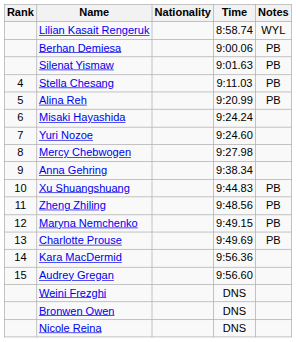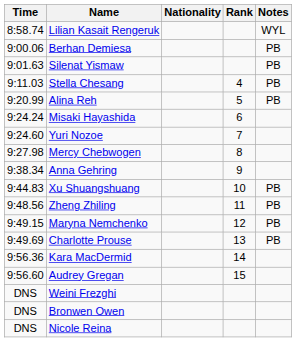 <table class="wikitable sortable" style="text-align:center">
 <tr>
-<th>Rank</th>
+<th>Time</th>
 <th>Name</th>
 <th>Nationality</th>
-<th>Time</th>
+<th>Rank</th>
 <th>Notes</th>
 </tr>
 <tr>
-<td></td>
+<td>8:58.74</td>
 <td align="left"><a href='#'>Lilian Kasait Rengeruk</a></td>
 <td align=left></td>
-<td>8:58.74</td>
+<td></td>
 <td>WYL</td>
 </tr>
 <tr>
-<td></td>
+<td>9:00.06</td>
 <td align="left"><a href='#'>Berhan Demiesa</a></td>
 <td align=left></td>
-<td>9:00.06</td>
+<td></td>
 <td>PB</td>
 </tr>
 <tr>
-<td></td>
+<td>9:01.63</td>
 <td align="left"><a href='#'>Silenat Yismaw</a></td>
 <td align=left></td>
-<td>9:01.63</td>
+<td></td>
 <td>PB</td>
 </tr>
 <tr>
-<td>4</td>
+<td>9:11.03</td>
 <td align="left"><a href='#'>Stella Chesang</a></td>
 <td align=left></td>
-<td>9:11.03</td>
+<td>4</td>
 <td>PB</td>
 </tr>
 <tr>
-<td>5</td>
+<td>9:20.99</td>
 <td align="left"><a href='#'>Alina Reh</a></td>
 <td align=left></td>
-<td>9:20.99</td>
+<td>5</td>
 <td>PB</td>
 </tr>
 <tr>
-<td>6</td>
+<td>9:24.24</td>
 <td align="left"><a href='#'>Misaki Hayashida</a></td>
 <td align=left></td>
-<td>9:24.24</td>
+<td>6</td>
 <td></td>
 </tr>
 <tr>
-<td>7</td>
+<td>9:24.60</td>
 <td align="left"><a href='#'>Yuri Nozoe</a></td>
 <td align=left></td>
-<td>9:24.60</td>
+<td>7</td>
 <td></td>
 </tr>
 <tr>
-<td>8</td>
+<td>9:27.98</td>
 <td align="left"><a href='#'>Mercy Chebwogen</a></td>
 <td align=left></td>
-<td>9:27.98</td>
+<td>8</td>
 <td></td>
 </tr>
 <tr>
-<td>9</td>
+<td>9:38.34</td>
 <td align="left"><a href='#'>Anna Gehring</a></td>
 <td align=left></td>
-<td>9:38.34</td>
+<td>9</td>
 <td></td>
 </tr>
 <tr>
-<td>10</td>
+<td>9:44.83</td>
 <td align="left"><a href='#'>Xu Shuangshuang</a></td>
 <td align=left></td>
-<td>9:44.83</td>
+<td>10</td>
 <td>PB</td>
 </tr>
 <tr>
-<td>11</td>
+<td>9:48.56</td>
 <td align="left"><a href='#'>Zheng Zhiling</a></td>
 <td align=left></td>
-<td>9:48.56</td>
+<td>11</td>
 <td>PB</td>
 </tr>
 <tr>
-<td>12</td>
+<td>9:49.15</td>
 <td align="left"><a href='#'>Maryna Nemchenko</a></td>
 <td align=left></td>
-<td>9:49.15</td>
+<td>12</td>
 <td>PB</td>
 </tr>
 <tr>
-<td>13</td>
+<td>9:49.69</td>
 <td align="left"><a href='#'>Charlotte Prouse</a></td>
 <td align=left></td>
-<td>9:49.69</td>
+<td>13</td>
 <td>PB</td>
 </tr>
 <tr>
-<td>14</td>
+<td>9:56.36</td>
 <td align="left"><a href='#'>Kara MacDermid</a></td>
 <td align=left></td>
-<td>9:56.36</td>
+<td>14</td>
 <td></td>
 </tr>
 <tr>
-<td>15</td>
+<td>9:56.60</td>
 <td align="left"><a href='#'>Audrey Gregan</a></td>
 <td align=left></td>
-<td>9:56.60</td>
+<td>15</td>
 <td></td>
 </tr>
 <tr>
-<td></td>
+<td>DNS</td>
 <td align=left><a href='#'>Weini Frezghi</a></td>
 <td align=left></td>
-<td>DNS</td>
+<td></td>
 <td></td>
 </tr>
 <tr>
-<td></td>
+<td>DNS</td>
 <td align=left><a href='#'>Bronwen Owen</a></td>
 <td align=left></td>
-<td>DNS</td>
+<td></td>
 <td></td>
 </tr>
 <tr>
-<td></td>
+<td>DNS</td>
 <td align=left><a href='#'>Nicole Reina</a></td>
 <td align=left></td>
-<td>DNS</td>
+<td></td>
 <td></td>
 </tr>
 </table>
